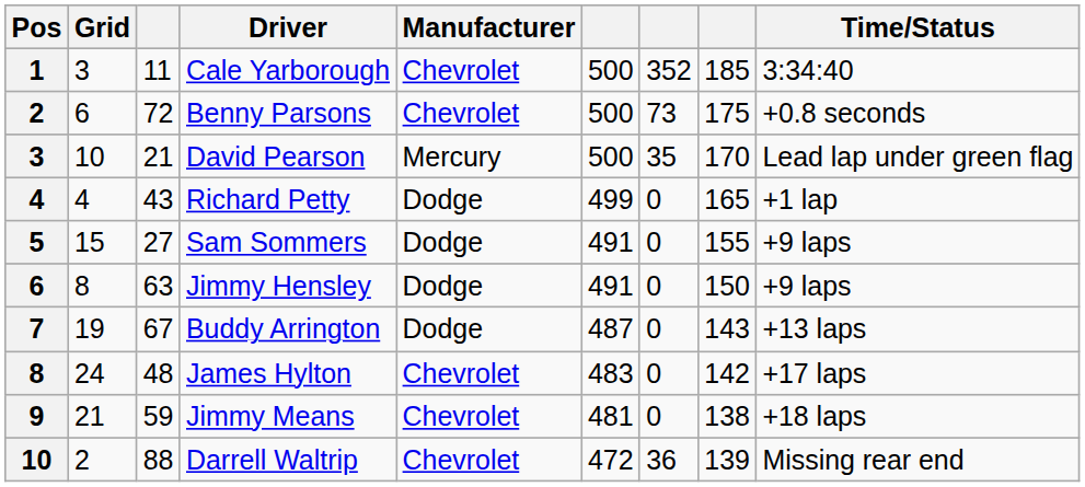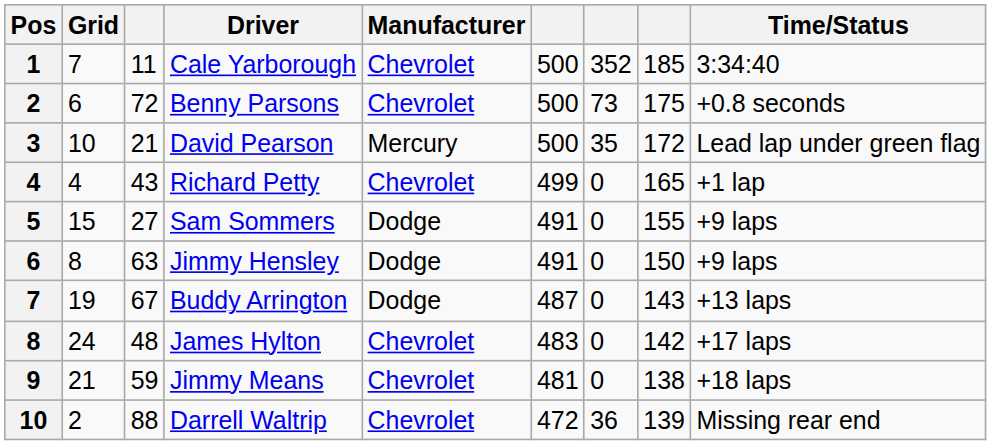 <table class="sortable wikitable" style="font-size:95%">
 <tr>
 <th>Pos</th>
 <th>Grid</th>
 <th></th>
 <th>Driver</th>
 <th>Manufacturer</th>
 <th></th>
 <th></th>
 <th></th>
 <th>Time/Status</th>
 </tr>
 <tr>
 <th>1</th>
-<td>3</td>
+<td>7</td>
 <td>11</td>
 <td><a href='#'>Cale Yarborough</a></td>
 <td><a href='#'>Chevrolet</a></td>
 <td>500</td>
 <td>352</td>
 <td>185</td>
 <td>3:34:40</td>
 </tr>
 <tr>
 <th>2</th>
 <td>6</td>
 <td>72</td>
 <td><a href='#'>Benny Parsons</a></td>
 <td><a href='#'>Chevrolet</a></td>
 <td>500</td>
 <td>73</td>
 <td>175</td>
 <td>+0.8 seconds</td>
 </tr>
 <tr>
 <th>3</th>
 <td>10</td>
 <td>21</td>
 <td><a href='#'>David Pearson</a></td>
 <td>Mercury</td>
 <td>500</td>
 <td>35</td>
-<td>170</td>
+<td>172</td>
 <td>Lead lap under green flag</td>
 </tr>
 <tr>
 <th>4</th>
 <td>4</td>
 <td>43</td>
 <td><a href='#'>Richard Petty</a></td>
-<td>Dodge</td>
+<td><a href='#'>Chevrolet</a></td>
 <td>499</td>
 <td>0</td>
 <td>165</td>
 <td>+1 lap</td>
 </tr>
 <tr>
 <th>5</th>
 <td>15</td>
 <td>27</td>
 <td><a href='#'>Sam Sommers</a></td>
 <td>Dodge</td>
 <td>491</td>
 <td>0</td>
 <td>155</td>
 <td>+9 laps</td>
 </tr>
 <tr>
 <th>6</th>
 <td>8</td>
 <td>63</td>
 <td><a href='#'>Jimmy Hensley</a></td>
 <td>Dodge</td>
 <td>491</td>
 <td>0</td>
 <td>150</td>
 <td>+9 laps</td>
 </tr>
 <tr>
 <th>7</th>
 <td>19</td>
 <td>67</td>
 <td><a href='#'>Buddy Arrington</a></td>
 <td>Dodge</td>
 <td>487</td>
 <td>0</td>
 <td>143</td>
 <td>+13 laps</td>
 </tr>
 <tr>
 <th>8</th>
 <td>24</td>
 <td>48</td>
 <td><a href='#'>James Hylton</a></td>
 <td><a href='#'>Chevrolet</a></td>
 <td>483</td>
 <td>0</td>
 <td>142</td>
 <td>+17 laps</td>
 </tr>
 <tr>
 <th>9</th>
 <td>21</td>
 <td>59</td>
 <td><a href='#'>Jimmy Means</a></td>
 <td><a href='#'>Chevrolet</a></td>
 <td>481</td>
 <td>0</td>
 <td>138</td>
 <td>+18 laps</td>
 </tr>
 <tr>
 <th>10</th>
 <td>2</td>
 <td>88</td>
 <td><a href='#'>Darrell Waltrip</a></td>
 <td><a href='#'>Chevrolet</a></td>
 <td>472</td>
 <td>36</td>
 <td>139</td>
 <td>Missing rear end</td>
 </tr>
 </table>
